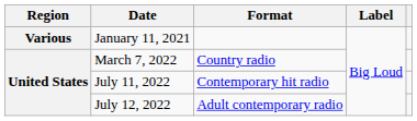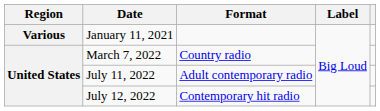 <table class="wikitable plainrowheaders">
 <tr>
 <th scope="col">Region</th>
 <th scope="col">Date</th>
 <th scope="col">Format</th>
 <th scope="col">Label</th>
 <th scope="col"></th>
 </tr>
 <tr>
 <th scope="row">Various</th>
 <td>January 11, 2021</td>
 <td></td>
 <td rowspan="4"><a href='#'>Big Loud</a></td>
 <td></td>
 </tr>
 <tr>
 <th scope="row" rowspan="3">United States</th>
 <td>March 7, 2022</td>
 <td><a href='#'>Country radio</a></td>
 <td></td>
 </tr>
 <tr>
 <td>July 11, 2022</td>
-<td><a href='#'>Contemporary hit radio</a></td>
+<td><a href='#'>Adult contemporary radio</a></td>
 <td></td>
 </tr>
 <tr>
 <td>July 12, 2022</td>
-<td><a href='#'>Adult contemporary radio</a></td>
+<td><a href='#'>Contemporary hit radio</a></td>
 <td></td>
 </tr>
 </table>
